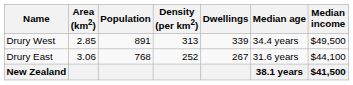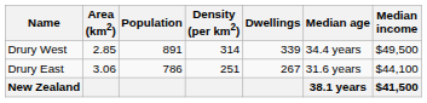 <table class="wikitable">
 <tr>
 <th>Name</th>
 <th>Area<br>(km<sup>2</sup>)</th>
 <th>Population</th>
 <th>Density<br>(per km<sup>2</sup>)</th>
 <th>Dwellings</th>
 <th>Median age</th>
 <th>Median<br>income</th>
 </tr>
 <tr>
 <td>Drury West</td>
 <td style="text-align:right;">2.85</td>
 <td style="text-align:right;">891</td>
-<td style="text-align:right;">313</td>
+<td style="text-align:right;">314</td>
 <td style="text-align:right;">339</td>
 <td>34.4 years</td>
 <td>$49,500</td>
 </tr>
 <tr>
 <td>Drury East</td>
 <td style="text-align:right;">3.06</td>
-<td style="text-align:right;">768</td>
-<td style="text-align:right;">252</td>
+<td style="text-align:right;">786</td>
+<td style="text-align:right;">251</td>
 <td style="text-align:right;">267</td>
 <td>31.6 years</td>
 <td>$44,100</td>
 </tr>
 <tr>
 <th>New Zealand</th>
 <th></th>
 <th></th>
 <th></th>
 <th></th>
 <th>38.1 years</th>
 <th style="text-align:left;">$41,500</th>
 </tr>
 </table>
